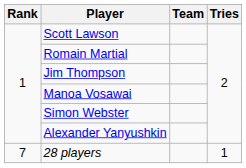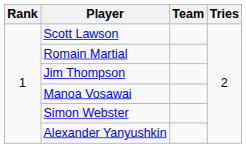 <table class="wikitable">
 <tr>
 <th>Rank</th>
 <th>Player</th>
 <th>Team</th>
 <th>Tries</th>
 </tr>
 <tr>
 <td rowspan=6 align=center>1</td>
 <td><a href='#'>Scott Lawson</a></td>
 <td></td>
 <td rowspan=6 align=center>2</td>
 </tr>
 <tr>
 <td><a href='#'>Romain Martial</a></td>
 <td></td>
 </tr>
 <tr>
 <td><a href='#'>Jim Thompson</a></td>
 <td></td>
 </tr>
 <tr>
 <td><a href='#'>Manoa Vosawai</a></td>
 <td></td>
 </tr>
 <tr>
 <td><a href='#'>Simon Webster</a></td>
 <td></td>
 </tr>
 <tr>
 <td><a href='#'>Alexander Yanyushkin</a></td>
 <td></td>
 </tr>
-<tr>
-<td rowspan=1 align=center>7</td>
-<td><em>28 players</em></td>
-<td></td>
-<td rowspan=1 align=center>1</td>
-</tr>
 </table>
